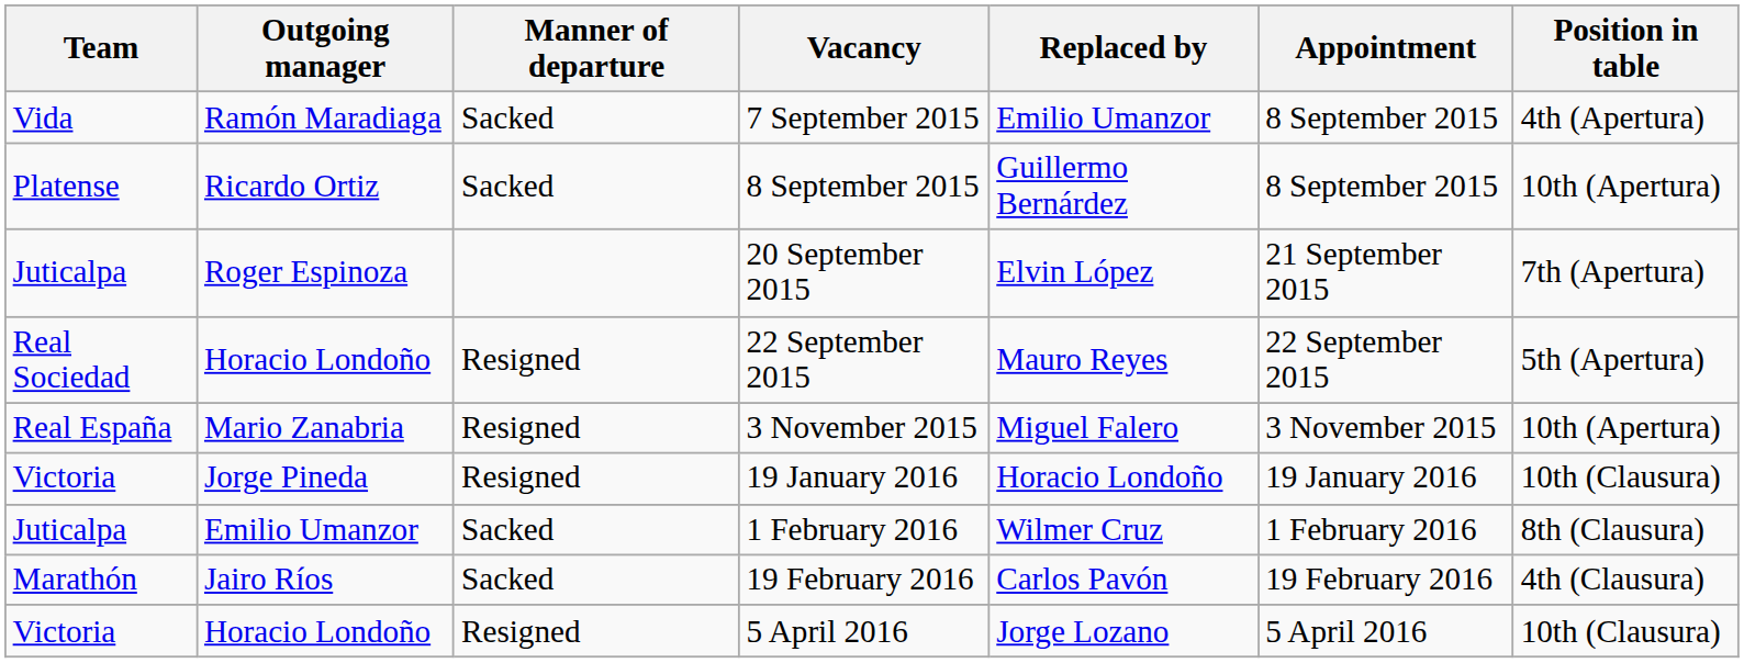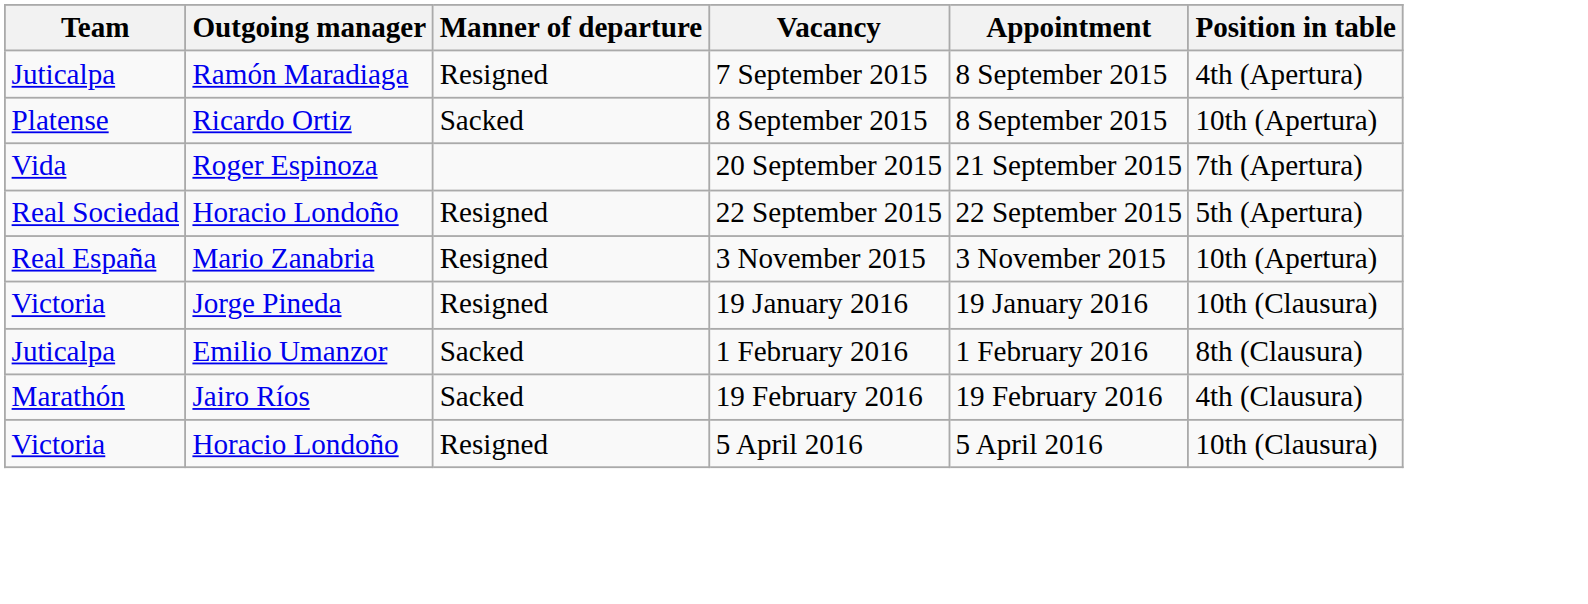 <table class="wikitable">
 <tr>
 <th>Team</th>
 <th>Outgoing manager</th>
 <th>Manner of departure</th>
 <th>Vacancy</th>
-<th>Replaced by</th>
 <th>Appointment</th>
 <th>Position in table</th>
 </tr>
 <tr>
-<td><a href='#'>Vida</a></td>
+<td><a href='#'>Juticalpa</a></td>
 <td> <a href='#'>Ramón Maradiaga</a></td>
-<td>Sacked</td>
+<td>Resigned</td>
 <td>7 September 2015</td>
-<td> <a href='#'>Emilio Umanzor</a></td>
 <td>8 September 2015</td>
 <td>4th (Apertura)</td>
 </tr>
 <tr>
 <td><a href='#'>Platense</a></td>
 <td> <a href='#'>Ricardo Ortiz</a></td>
 <td>Sacked</td>
 <td>8 September 2015</td>
-<td> <a href='#'>Guillermo Bernárdez</a></td>
 <td>8 September 2015</td>
 <td>10th (Apertura)</td>
 </tr>
 <tr>
-<td><a href='#'>Juticalpa</a></td>
+<td><a href='#'>Vida</a></td>
 <td> <a href='#'>Roger Espinoza</a></td>
 <td></td>
 <td>20 September 2015</td>
-<td> <a href='#'>Elvin López</a></td>
 <td>21 September 2015</td>
 <td>7th (Apertura)</td>
 </tr>
 <tr>
 <td><a href='#'>Real Sociedad</a></td>
 <td> <a href='#'>Horacio Londoño</a></td>
 <td>Resigned</td>
 <td>22 September 2015</td>
-<td> <a href='#'>Mauro Reyes</a></td>
 <td>22 September 2015</td>
 <td>5th (Apertura)</td>
 </tr>
 <tr>
 <td><a href='#'>Real España</a></td>
 <td> <a href='#'>Mario Zanabria</a></td>
 <td>Resigned</td>
 <td>3 November 2015</td>
-<td> <a href='#'>Miguel Falero</a></td>
 <td>3 November 2015</td>
 <td>10th (Apertura)</td>
 </tr>
 <tr>
 <td><a href='#'>Victoria</a></td>
 <td> <a href='#'>Jorge Pineda</a></td>
 <td>Resigned</td>
 <td>19 January 2016</td>
-<td> <a href='#'>Horacio Londoño</a></td>
 <td>19 January 2016</td>
 <td>10th (Clausura)</td>
 </tr>
 <tr>
 <td><a href='#'>Juticalpa</a></td>
 <td> <a href='#'>Emilio Umanzor</a></td>
 <td>Sacked</td>
 <td>1 February 2016</td>
-<td> <a href='#'>Wilmer Cruz</a></td>
 <td>1 February 2016</td>
 <td>8th (Clausura)</td>
 </tr>
 <tr>
 <td><a href='#'>Marathón</a></td>
 <td> <a href='#'>Jairo Ríos</a></td>
 <td>Sacked</td>
 <td>19 February 2016</td>
-<td> <a href='#'>Carlos Pavón</a></td>
 <td>19 February 2016</td>
 <td>4th (Clausura)</td>
 </tr>
 <tr>
 <td><a href='#'>Victoria</a></td>
 <td> <a href='#'>Horacio Londoño</a></td>
 <td>Resigned</td>
 <td>5 April 2016</td>
-<td> <a href='#'>Jorge Lozano</a></td>
 <td>5 April 2016</td>
 <td>10th (Clausura)</td>
 </tr>
 </table>
